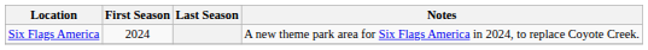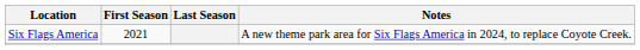 <table class="wikitable sortable">
 <tr>
 <th>Location</th>
 <th>First Season</th>
 <th>Last Season</th>
 <th class="unsortable">Notes</th>
 </tr>
 <tr>
 <td><a href='#'>Six Flags America</a></td>
-<td align=center>2024</td>
+<td align=center>2021</td>
 <th></th>
 <td>A new theme park area for <a href='#'>Six Flags America</a> in 2024, to replace Coyote Creek.</td>
 </tr>
 <tr>
 </tr>
 </table>
